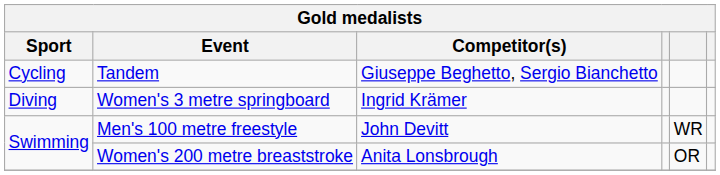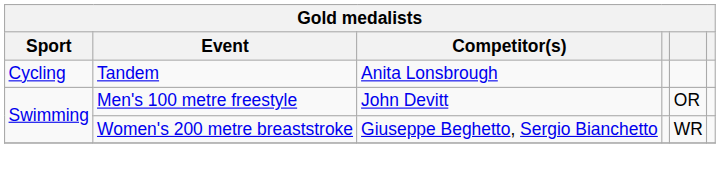 <table class="wikitable">
 <tr>
 <th colspan="6">Gold medalists</th>
 </tr>
 <tr>
 <th>Sport</th>
 <th>Event</th>
 <th>Competitor(s)</th>
 <th></th>
 <th></th>
 <th></th>
 </tr>
 <tr>
 <td><a href='#'>Cycling</a></td>
 <td><a href='#'>Tandem</a></td>
-<td><a href='#'>Giuseppe Beghetto</a>, <a href='#'>Sergio Bianchetto</a></td>
-<td></td>
-<td></td>
-<td></td>
-</tr>
-<tr>
-<td><a href='#'>Diving</a></td>
-<td><a href='#'>Women's 3 metre springboard</a></td>
-<td><a href='#'>Ingrid Krämer</a></td>
+<td><a href='#'>Anita Lonsbrough</a></td>
 <td></td>
 <td></td>
 <td></td>
 </tr>
 <tr>
 <td rowspan="2"><a href='#'>Swimming</a></td>
 <td><a href='#'>Men's 100 metre freestyle</a></td>
 <td><a href='#'>John Devitt</a></td>
 <td></td>
-<td>WR</td>
+<td>OR</td>
 <td></td>
 </tr>
 <tr>
 <td><a href='#'>Women's 200 metre breaststroke</a></td>
-<td><a href='#'>Anita Lonsbrough</a></td>
+<td><a href='#'>Giuseppe Beghetto</a>, <a href='#'>Sergio Bianchetto</a></td>
 <td></td>
-<td>OR</td>
+<td>WR</td>
 <td></td>
 </tr>
 <tr>
 </tr>
 </table>
